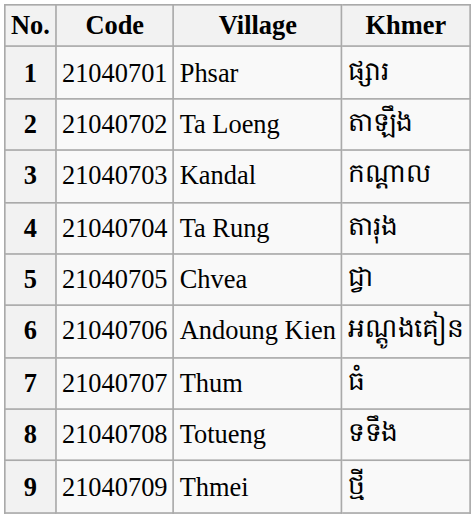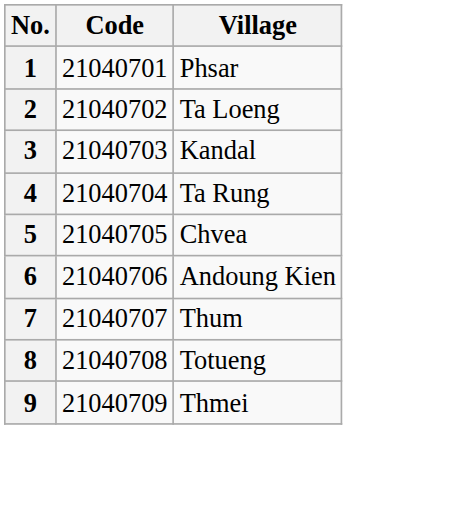 <table class="wikitable sortable mw-collapsible">
 <tr>
 <th>No.</th>
 <th>Code</th>
 <th>Village</th>
-<th>Khmer</th>
 </tr>
 <tr>
 <th>1</th>
 <td>21040701</td>
 <td>Phsar</td>
-<td>ផ្សារ</td>
 </tr>
 <tr>
 <th>2</th>
 <td>21040702</td>
 <td>Ta Loeng</td>
-<td>តាឡឹង</td>
 </tr>
 <tr>
 <th>3</th>
 <td>21040703</td>
 <td>Kandal</td>
-<td>កណ្ដាល</td>
 </tr>
 <tr>
 <th>4</th>
 <td>21040704</td>
 <td>Ta Rung</td>
-<td>តារុង</td>
 </tr>
 <tr>
 <th>5</th>
 <td>21040705</td>
 <td>Chvea</td>
-<td>ជ្វា</td>
 </tr>
 <tr>
 <th>6</th>
 <td>21040706</td>
 <td>Andoung Kien</td>
-<td>អណ្ដូងគៀន</td>
 </tr>
 <tr>
 <th>7</th>
 <td>21040707</td>
 <td>Thum</td>
-<td>ធំ</td>
 </tr>
 <tr>
 <th>8</th>
 <td>21040708</td>
 <td>Totueng</td>
-<td>ទទឹង</td>
 </tr>
 <tr>
 <th>9</th>
 <td>21040709</td>
 <td>Thmei</td>
-<td>ថ្មី</td>
 </tr>
 </table>
